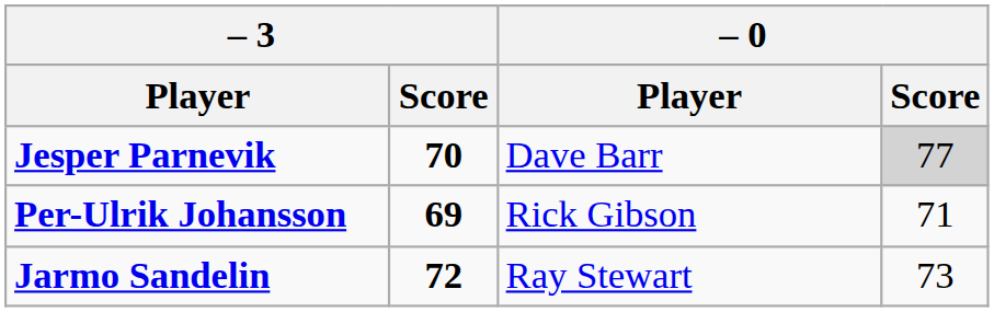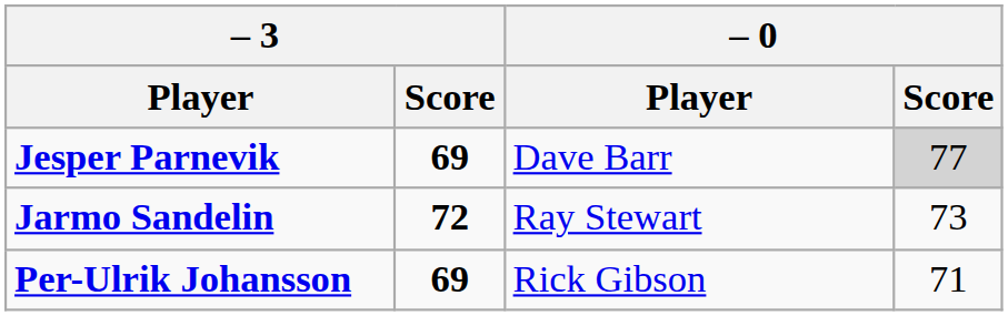 <table class=wikitable>
 <tr>
 <th colspan=2> – 3</th>
 <th colspan=2> – 0</th>
 </tr>
 <tr>
 <th width=155>Player</th>
 <th>Score</th>
 <th width=155>Player</th>
 <th>Score</th>
 </tr>
 <tr>
 <td><strong><a href='#'>Jesper Parnevik</a></strong></td>
-<td align=center><strong>70</strong></td>
+<td align=center><strong>69</strong></td>
 <td><a href='#'>Dave Barr</a></td>
 <td align=center style="background: lightgrey;">77</td>
+</tr>
+<tr>
+<td><strong><a href='#'>Jarmo Sandelin</a></strong></td>
+<td align=center><strong>72</strong></td>
+<td><a href='#'>Ray Stewart</a></td>
+<td align=center>73</td>
 </tr>
 <tr>
 <td><strong><a href='#'>Per-Ulrik Johansson</a></strong></td>
 <td align=center><strong>69</strong></td>
 <td><a href='#'>Rick Gibson</a></td>
 <td align=center>71</td>
 </tr>
-<tr>
-<td><strong><a href='#'>Jarmo Sandelin</a></strong></td>
-<td align=center><strong>72</strong></td>
-<td><a href='#'>Ray Stewart</a></td>
-<td align=center>73</td>
-</tr>
 </table>
